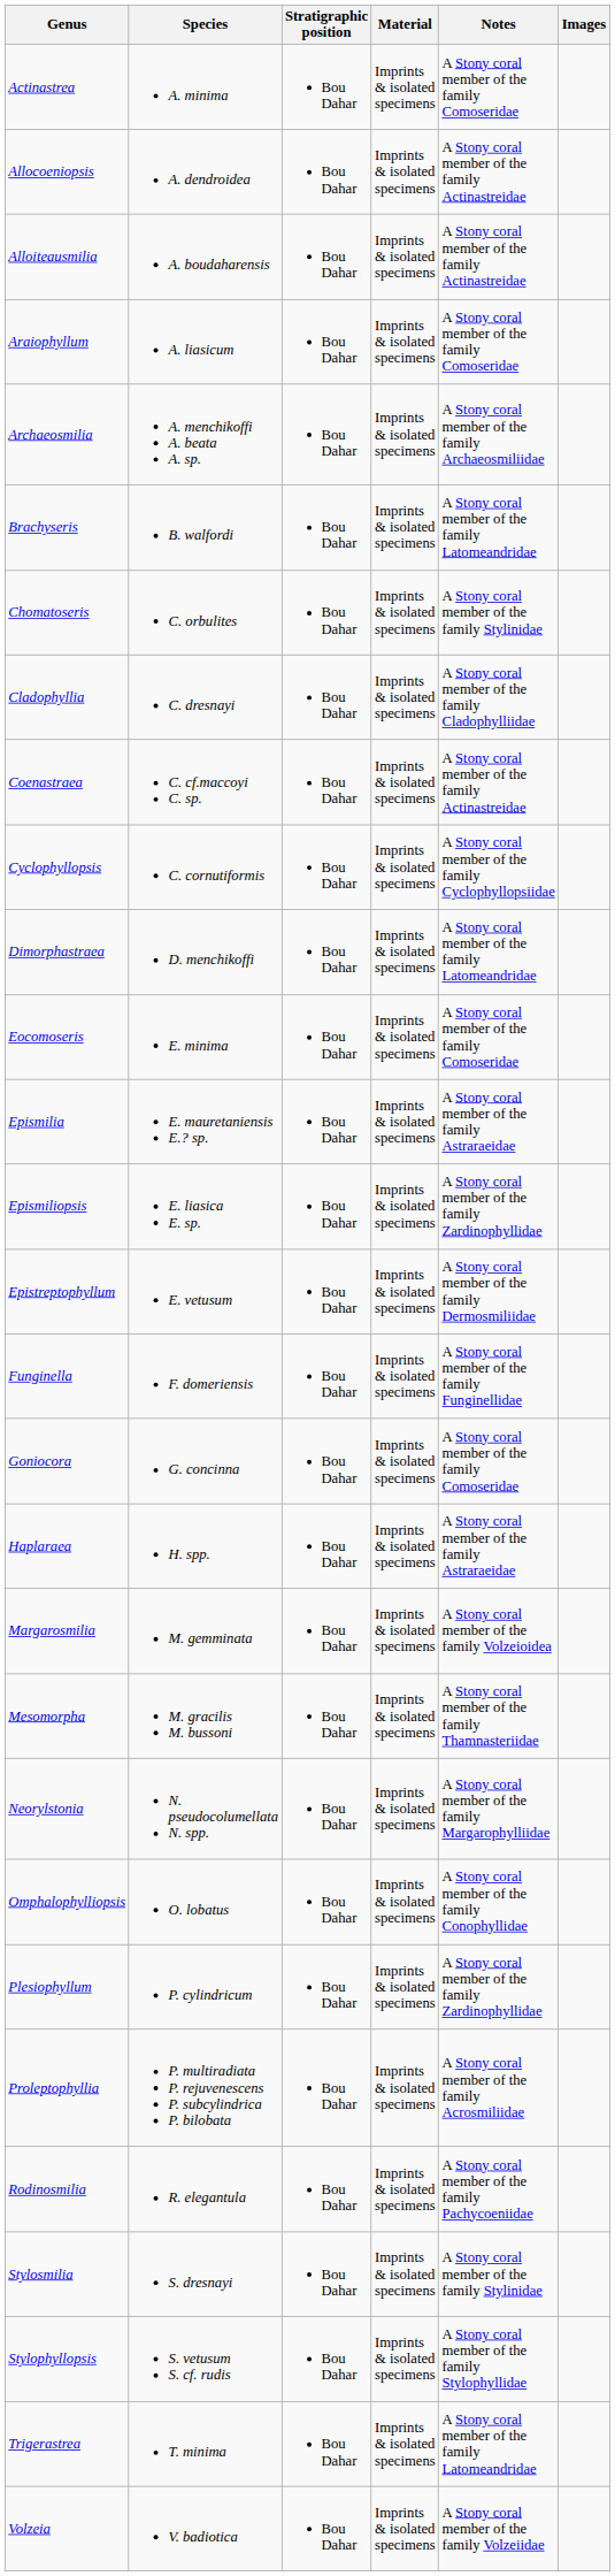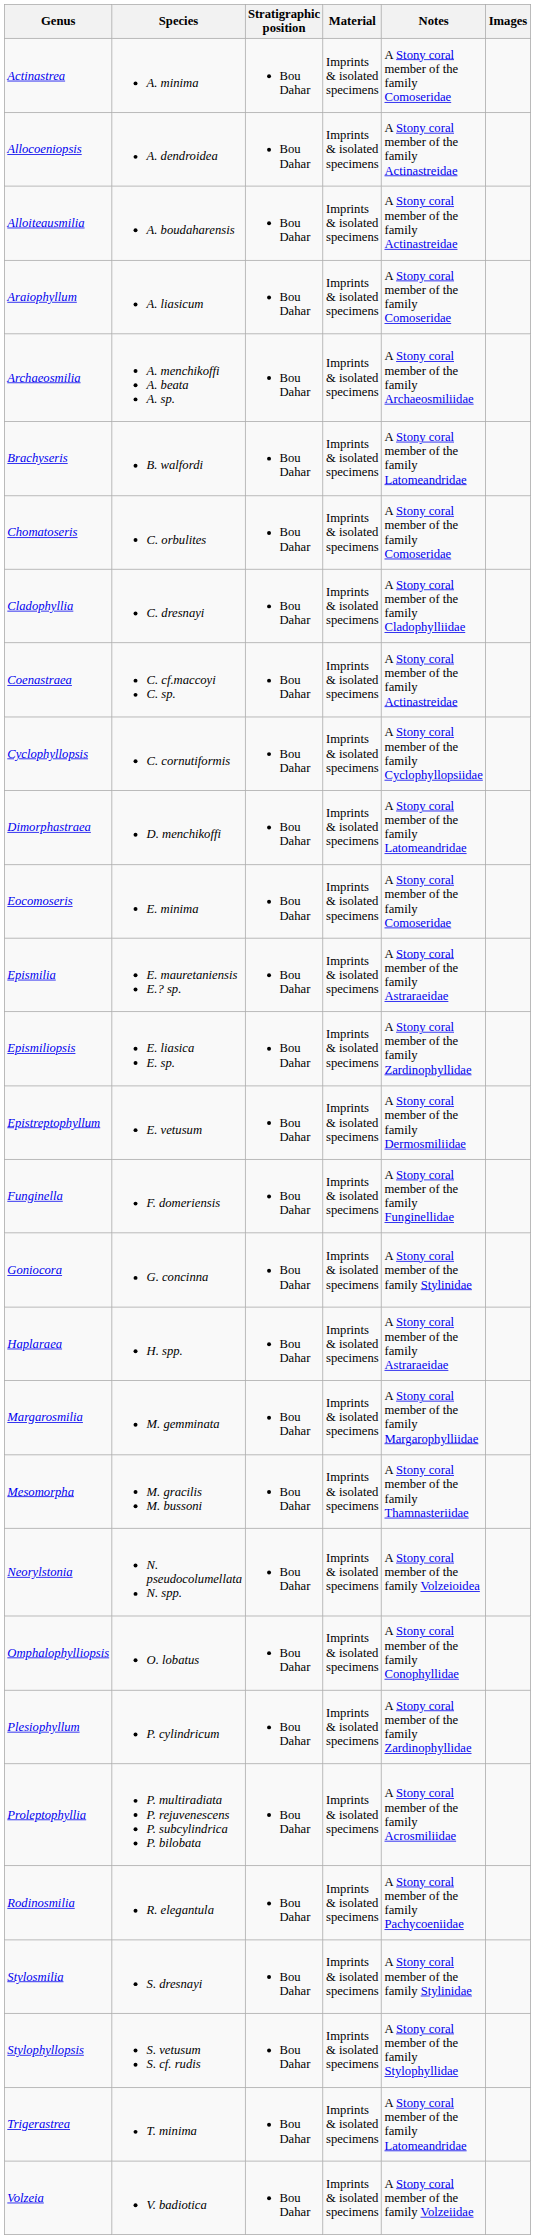 <table class="wikitable">
 <tr>
 <th>Genus</th>
 <th>Species</th>
 <th>Stratigraphic position</th>
 <th>Material</th>
 <th>Notes</th>
 <th>Images</th>
 </tr>
 <tr>
 <td><em><a href='#'>Actinastrea</a></em></td>
 <td><br><ul><li><em>A. minima</em></li></ul></td>
 <td><br><ul><li>Bou Dahar</li></ul></td>
 <td>Imprints & isolated specimens</td>
 <td>A  <a href='#'>Stony coral</a> member of the family <a href='#'>Comoseridae</a></td>
 <td></td>
 </tr>
 <tr>
 <td><em><a href='#'>Allocoeniopsis</a></em></td>
 <td><br><ul><li><em>A. dendroidea</em></li></ul></td>
 <td><br><ul><li>Bou Dahar</li></ul></td>
 <td>Imprints & isolated specimens</td>
 <td>A  <a href='#'>Stony coral</a> member of the family <a href='#'>Actinastreidae</a></td>
 <td></td>
 </tr>
 <tr>
 <td><em><a href='#'>Alloiteausmilia</a></em></td>
 <td><br><ul><li><em>A. boudaharensis</em></li></ul></td>
 <td><br><ul><li>Bou Dahar</li></ul></td>
 <td>Imprints & isolated specimens</td>
 <td>A <a href='#'>Stony coral</a> member of the family <a href='#'>Actinastreidae</a></td>
 <td></td>
 </tr>
 <tr>
 <td><em><a href='#'>Araiophyllum</a></em></td>
 <td><br><ul><li><em>A. liasicum</em></li></ul></td>
 <td><br><ul><li>Bou Dahar</li></ul></td>
 <td>Imprints & isolated specimens</td>
 <td>A  <a href='#'>Stony coral</a> member of the family <a href='#'>Comoseridae</a></td>
 <td></td>
 </tr>
 <tr>
 <td><em><a href='#'>Archaeosmilia</a></em></td>
 <td><br><ul><li><em>A. menchikoffi</em></li><li><em>A. beata</em></li><li><em>A. sp.</em></li></ul></td>
 <td><br><ul><li>Bou Dahar</li></ul></td>
 <td>Imprints & isolated specimens</td>
 <td>A  <a href='#'>Stony coral</a> member of the family <a href='#'>Archaeosmiliidae</a></td>
 <td></td>
 </tr>
 <tr>
 <td><em><a href='#'>Brachyseris</a></em></td>
 <td><br><ul><li><em>B. walfordi</em></li></ul></td>
 <td><br><ul><li>Bou Dahar</li></ul></td>
 <td>Imprints & isolated specimens</td>
 <td>A  <a href='#'>Stony coral</a> member of the family <a href='#'>Latomeandridae</a></td>
 <td></td>
 </tr>
 <tr>
 <td><em><a href='#'>Chomatoseris</a></em></td>
 <td><br><ul><li><em>C. orbulites</em></li></ul></td>
 <td><br><ul><li>Bou Dahar</li></ul></td>
 <td>Imprints & isolated specimens</td>
-<td>A <a href='#'>Stony coral</a> member of the family <a href='#'>Stylinidae</a></td>
+<td>A  <a href='#'>Stony coral</a> member of the family <a href='#'>Comoseridae</a></td>
 <td></td>
 </tr>
 <tr>
 <td><a href='#'><em>Cladophyllia</em></a></td>
 <td><br><ul><li><em>C. dresnayi</em></li></ul></td>
 <td><br><ul><li>Bou Dahar</li></ul></td>
 <td>Imprints & isolated specimens</td>
 <td>A  <a href='#'>Stony coral</a> member of the family <a href='#'>Cladophylliidae</a></td>
 <td></td>
 </tr>
 <tr>
 <td><em><a href='#'>Coenastraea</a></em></td>
 <td><br><ul><li><em>C. cf.maccoyi</em></li><li><em>C. sp.</em></li></ul></td>
 <td><br><ul><li>Bou Dahar</li></ul></td>
 <td>Imprints & isolated specimens</td>
 <td>A  <a href='#'>Stony coral</a> member of the family <a href='#'>Actinastreidae</a></td>
 <td></td>
 </tr>
 <tr>
 <td><em><a href='#'>Cyclophyllopsis</a></em></td>
 <td><br><ul><li><em>C. cornutiformis</em></li></ul></td>
 <td><br><ul><li>Bou Dahar</li></ul></td>
 <td>Imprints & isolated specimens</td>
 <td>A  <a href='#'>Stony coral</a> member of the family <a href='#'>Cyclophyllopsiidae</a></td>
 <td></td>
 </tr>
 <tr>
 <td><em><a href='#'>Dimorphastraea</a></em></td>
 <td><br><ul><li><em>D. menchikoffi</em></li></ul></td>
 <td><br><ul><li>Bou Dahar</li></ul></td>
 <td>Imprints & isolated specimens</td>
 <td>A  <a href='#'>Stony coral</a> member of the family <a href='#'>Latomeandridae</a></td>
 <td></td>
 </tr>
 <tr>
 <td><em><a href='#'>Eocomoseris</a></em></td>
 <td><br><ul><li><em>E. minima</em></li></ul></td>
 <td><br><ul><li>Bou Dahar</li></ul></td>
 <td>Imprints & isolated specimens</td>
 <td>A  <a href='#'>Stony coral</a> member of the family <a href='#'>Comoseridae</a></td>
 <td></td>
 </tr>
 <tr>
 <td><em><a href='#'>Epismilia</a></em></td>
 <td><br><ul><li><em>E. mauretaniensis</em></li><li><em>E.? sp.</em>  </li></ul></td>
 <td><br><ul><li>Bou Dahar</li></ul></td>
 <td>Imprints & isolated specimens</td>
 <td>A <a href='#'>Stony coral</a> member of the family <a href='#'>Astraraeidae</a></td>
 <td></td>
 </tr>
 <tr>
 <td><em><a href='#'>Epismiliopsis</a></em></td>
 <td><br><ul><li><em>E. liasica</em></li><li><em>E. sp.</em></li></ul></td>
 <td><br><ul><li>Bou Dahar</li></ul></td>
 <td>Imprints & isolated specimens</td>
 <td>A <a href='#'>Stony coral</a> member of the family <a href='#'>Zardinophyllidae</a></td>
 <td></td>
 </tr>
 <tr>
 <td><em><a href='#'>Epistreptophyllum</a></em></td>
 <td><br><ul><li><em>E. vetusum</em></li></ul></td>
 <td><br><ul><li>Bou Dahar</li></ul></td>
 <td>Imprints & isolated specimens</td>
 <td>A <a href='#'>Stony coral</a> member of the family <a href='#'>Dermosmiliidae</a></td>
 <td></td>
 </tr>
 <tr>
 <td><em><a href='#'>Funginella</a></em></td>
 <td><br><ul><li><em>F. domeriensis</em></li></ul></td>
 <td><br><ul><li>Bou Dahar</li></ul></td>
 <td>Imprints & isolated specimens</td>
 <td>A <a href='#'>Stony coral</a> member of the family <a href='#'>Funginellidae</a></td>
 <td></td>
 </tr>
 <tr>
 <td><em><a href='#'>Goniocora</a></em></td>
 <td><br><ul><li><em>G. concinna</em></li></ul></td>
 <td><br><ul><li>Bou Dahar</li></ul></td>
 <td>Imprints & isolated specimens</td>
-<td>A  <a href='#'>Stony coral</a> member of the family <a href='#'>Comoseridae</a></td>
+<td>A <a href='#'>Stony coral</a> member of the family <a href='#'>Stylinidae</a></td>
 <td></td>
 </tr>
 <tr>
 <td><em><a href='#'>Haplaraea</a></em></td>
 <td><br><ul><li><em>H. spp.</em></li></ul></td>
 <td><br><ul><li>Bou Dahar</li></ul></td>
 <td>Imprints & isolated specimens</td>
 <td>A <a href='#'>Stony coral</a> member of the family <a href='#'>Astraraeidae</a></td>
 <td></td>
 </tr>
 <tr>
 <td><em><a href='#'>Margarosmilia</a></em></td>
 <td><br><ul><li><em>M. gemminata</em></li></ul></td>
 <td><br><ul><li>Bou Dahar</li></ul></td>
 <td>Imprints & isolated specimens</td>
-<td>A <a href='#'>Stony coral</a> member of the family <a href='#'>Volzeioidea</a></td>
+<td>A <a href='#'>Stony coral</a> member of the family <a href='#'>Margarophylliidae</a></td>
 <td></td>
 </tr>
 <tr>
 <td><em><a href='#'>Mesomorpha</a></em></td>
 <td><br><ul><li><em>M. gracilis</em></li><li><em>M. bussoni</em></li></ul></td>
 <td><br><ul><li>Bou Dahar</li></ul></td>
 <td>Imprints & isolated specimens</td>
 <td>A <a href='#'>Stony coral</a> member of the family <a href='#'>Thamnasteriidae</a></td>
 <td></td>
 </tr>
 <tr>
 <td><em><a href='#'>Neorylstonia</a></em></td>
 <td><br><ul><li><em>N. pseudocolumellata</em></li><li><em>N. spp.</em></li></ul></td>
 <td><br><ul><li>Bou Dahar</li></ul></td>
 <td>Imprints & isolated specimens</td>
-<td>A <a href='#'>Stony coral</a> member of the family <a href='#'>Margarophylliidae</a></td>
+<td>A <a href='#'>Stony coral</a> member of the family <a href='#'>Volzeioidea</a></td>
 <td></td>
 </tr>
 <tr>
 <td><em><a href='#'>Omphalophylliopsis</a></em></td>
 <td><br><ul><li><em>O. lobatus</em></li></ul></td>
 <td><br><ul><li>Bou Dahar</li></ul></td>
 <td>Imprints & isolated specimens</td>
 <td>A <a href='#'>Stony coral</a> member of the family <a href='#'>Conophyllidae</a></td>
 <td></td>
 </tr>
 <tr>
 <td><em><a href='#'>Plesiophyllum</a></em></td>
 <td><br><ul><li><em>P. cylindricum</em></li></ul></td>
 <td><br><ul><li>Bou Dahar</li></ul></td>
 <td>Imprints & isolated specimens</td>
 <td>A <a href='#'>Stony coral</a> member of the family <a href='#'>Zardinophyllidae</a></td>
 <td></td>
 </tr>
 <tr>
 <td><em><a href='#'>Proleptophyllia</a></em></td>
 <td><br><ul><li><em>P. multiradiata</em></li><li><em>P. rejuvenescens</em></li><li><em>P. subcylindrica</em></li><li><em>P. bilobata</em></li></ul></td>
 <td><br><ul><li>Bou Dahar</li></ul></td>
 <td>Imprints & isolated specimens</td>
 <td>A <a href='#'>Stony coral</a> member of the family <a href='#'>Acrosmiliidae</a></td>
 <td></td>
 </tr>
 <tr>
 <td><em><a href='#'>Rodinosmilia</a></em></td>
 <td><br><ul><li><em>R. elegantula</em></li></ul></td>
 <td><br><ul><li>Bou Dahar</li></ul></td>
 <td>Imprints & isolated specimens</td>
 <td>A <a href='#'>Stony coral</a> member of the family <a href='#'>Pachycoeniidae</a></td>
 <td></td>
 </tr>
 <tr>
 <td><em><a href='#'>Stylosmilia</a></em></td>
 <td><br><ul><li><em>S. dresnayi</em></li></ul></td>
 <td><br><ul><li>Bou Dahar</li></ul></td>
 <td>Imprints & isolated specimens</td>
 <td>A <a href='#'>Stony coral</a> member of the family <a href='#'>Stylinidae</a></td>
 <td></td>
 </tr>
 <tr>
 <td><em><a href='#'>Stylophyllopsis</a></em></td>
 <td><br><ul><li><em>S. vetusum</em></li><li><em>S. cf. rudis</em></li></ul></td>
 <td><br><ul><li>Bou Dahar</li></ul></td>
 <td>Imprints & isolated specimens</td>
 <td>A <a href='#'>Stony coral</a> member of the family <a href='#'>Stylophyllidae</a></td>
 <td></td>
 </tr>
 <tr>
 <td><em><a href='#'>Trigerastrea</a></em></td>
 <td><br><ul><li><em>T. minima</em></li></ul></td>
 <td><br><ul><li>Bou Dahar</li></ul></td>
 <td>Imprints & isolated specimens</td>
 <td>A <a href='#'>Stony coral</a> member of the family <a href='#'>Latomeandridae</a></td>
 <td></td>
 </tr>
 <tr>
 <td><em><a href='#'>Volzeia</a></em></td>
 <td><br><ul><li><em>V. badiotica</em></li></ul></td>
 <td><br><ul><li>Bou Dahar</li></ul></td>
 <td>Imprints & isolated specimens</td>
 <td>A <a href='#'>Stony coral</a> member of the family  <a href='#'>Volzeiidae</a></td>
 <td></td>
 </tr>
 </table>
